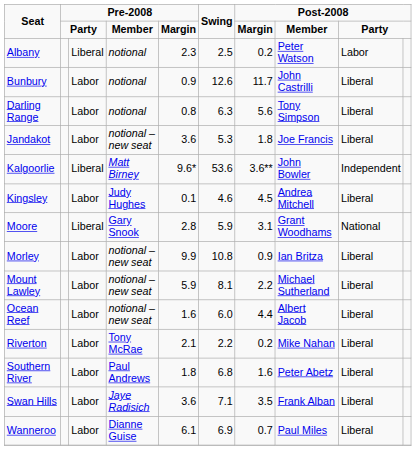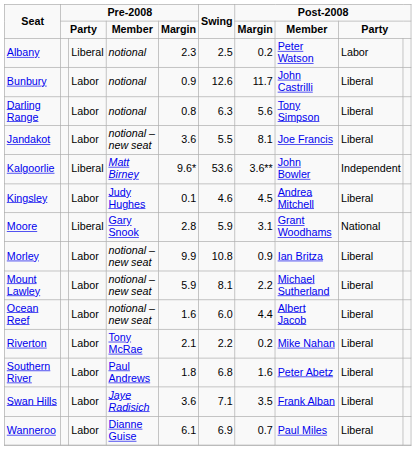 <table class="wikitable">
 <tr>
 <td rowspan="2" style="text-align:center"><strong>Seat</strong></td>
 <td colspan="4" style="text-align:center"><strong>Pre-2008</strong></td>
 <td rowspan="2" style="text-align:center"><strong>Swing</strong></td>
 <td colspan="4" style="text-align:center"><strong>Post-2008</strong></td>
 </tr>
 <tr>
 <td colspan="2" style="text-align:center"><strong>Party</strong></td>
 <td style="text-align:center"><strong>Member</strong></td>
 <td style="text-align:center"><strong>Margin</strong></td>
 <td style="text-align:center"><strong>Margin</strong></td>
 <td style="text-align:center"><strong>Member</strong></td>
 <td colspan="2" style="text-align:center"><strong>Party</strong></td>
 </tr>
 <tr>
 <td><a href='#'>Albany</a></td>
 <td> </td>
 <td>Liberal</td>
 <td><em>notional</em></td>
 <td style="text-align:right;">2.3</td>
 <td style="text-align:right;">2.5</td>
 <td style="text-align:right;">0.2</td>
 <td><a href='#'>Peter Watson</a></td>
 <td>Labor</td>
 <td> </td>
 </tr>
 <tr>
 <td><a href='#'>Bunbury</a></td>
 <td> </td>
 <td>Labor</td>
 <td><em>notional</em></td>
 <td style="text-align:right;">0.9</td>
 <td style="text-align:right;">12.6</td>
 <td style="text-align:right;">11.7</td>
 <td><a href='#'>John Castrilli</a></td>
 <td>Liberal</td>
 <td> </td>
 </tr>
 <tr>
 <td><a href='#'>Darling Range</a></td>
 <td> </td>
 <td>Labor</td>
 <td><em>notional</em></td>
 <td style="text-align:right;">0.8</td>
 <td style="text-align:right;">6.3</td>
 <td style="text-align:right;">5.6</td>
 <td><a href='#'>Tony Simpson</a></td>
 <td>Liberal</td>
 <td> </td>
 </tr>
 <tr>
 <td><a href='#'>Jandakot</a></td>
 <td> </td>
 <td>Labor</td>
 <td><em>notional – new seat</em></td>
 <td style="text-align:right;">3.6</td>
-<td style="text-align:right;">5.3</td>
-<td style="text-align:right;">1.8</td>
+<td style="text-align:right;">5.5</td>
+<td style="text-align:right;">8.1</td>
 <td><a href='#'>Joe Francis</a></td>
 <td>Liberal</td>
 <td> </td>
 </tr>
 <tr>
 <td><a href='#'>Kalgoorlie</a></td>
 <td> </td>
 <td>Liberal</td>
 <td><em><a href='#'>Matt Birney</a></em></td>
 <td style="text-align:right;">9.6*</td>
 <td style="text-align:right;">53.6</td>
 <td style="text-align:right;">3.6**</td>
 <td><a href='#'>John Bowler</a></td>
 <td>Independent</td>
 <td> </td>
 </tr>
 <tr>
 <td><a href='#'>Kingsley</a></td>
 <td> </td>
 <td>Labor</td>
 <td><a href='#'>Judy Hughes</a></td>
 <td style="text-align:right;">0.1</td>
 <td style="text-align:right;">4.6</td>
 <td style="text-align:right;">4.5</td>
 <td><a href='#'>Andrea Mitchell</a></td>
 <td>Liberal</td>
 <td> </td>
 </tr>
 <tr>
 <td><a href='#'>Moore</a></td>
 <td> </td>
 <td>Liberal</td>
 <td><a href='#'>Gary Snook</a></td>
 <td style="text-align:right;">2.8</td>
 <td style="text-align:right;">5.9</td>
 <td style="text-align:right;">3.1</td>
 <td><a href='#'>Grant Woodhams</a></td>
 <td>National</td>
 <td> </td>
 </tr>
 <tr>
 <td><a href='#'>Morley</a></td>
 <td> </td>
 <td>Labor</td>
 <td><em>notional – new seat</em></td>
 <td style="text-align:right;">9.9</td>
 <td style="text-align:right;">10.8</td>
 <td style="text-align:right;">0.9</td>
 <td><a href='#'>Ian Britza</a></td>
 <td>Liberal</td>
 <td> </td>
 </tr>
 <tr>
 <td><a href='#'>Mount Lawley</a></td>
 <td> </td>
 <td>Labor</td>
 <td><em>notional – new seat</em></td>
 <td style="text-align:right;">5.9</td>
 <td style="text-align:right;">8.1</td>
 <td style="text-align:right;">2.2</td>
 <td><a href='#'>Michael Sutherland</a></td>
 <td>Liberal</td>
 <td> </td>
 </tr>
 <tr>
 <td><a href='#'>Ocean Reef</a></td>
 <td> </td>
 <td>Labor</td>
 <td><em>notional – new seat</em></td>
 <td style="text-align:right;">1.6</td>
 <td style="text-align:right;">6.0</td>
 <td style="text-align:right;">4.4</td>
 <td><a href='#'>Albert Jacob</a></td>
 <td>Liberal</td>
 <td> </td>
 </tr>
 <tr>
 <td><a href='#'>Riverton</a></td>
 <td> </td>
 <td>Labor</td>
 <td><a href='#'>Tony McRae</a></td>
 <td style="text-align:right;">2.1</td>
 <td style="text-align:right;">2.2</td>
 <td style="text-align:right;">0.2</td>
 <td><a href='#'>Mike Nahan</a></td>
 <td>Liberal</td>
 <td> </td>
 </tr>
 <tr>
 <td><a href='#'>Southern River</a></td>
 <td> </td>
 <td>Labor</td>
 <td><a href='#'>Paul Andrews</a></td>
 <td style="text-align:right;">1.8</td>
 <td style="text-align:right;">6.8</td>
 <td style="text-align:right;">1.6</td>
 <td><a href='#'>Peter Abetz</a></td>
 <td>Liberal</td>
 <td> </td>
 </tr>
 <tr>
 <td><a href='#'>Swan Hills</a></td>
 <td> </td>
 <td>Labor</td>
 <td><em><a href='#'>Jaye Radisich</a></em></td>
 <td style="text-align:right;">3.6</td>
 <td style="text-align:right;">7.1</td>
 <td style="text-align:right;">3.5</td>
 <td><a href='#'>Frank Alban</a></td>
 <td>Liberal</td>
 <td> </td>
 </tr>
 <tr>
 <td><a href='#'>Wanneroo</a></td>
 <td> </td>
 <td>Labor</td>
 <td><a href='#'>Dianne Guise</a></td>
 <td style="text-align:right;">6.1</td>
 <td style="text-align:right;">6.9</td>
 <td style="text-align:right;">0.7</td>
 <td><a href='#'>Paul Miles</a></td>
 <td>Liberal</td>
 <td> </td>
 </tr>
 <tr>
 </tr>
 </table>
